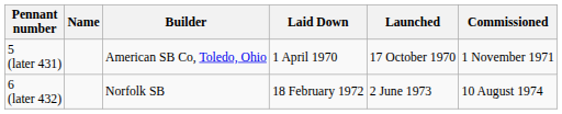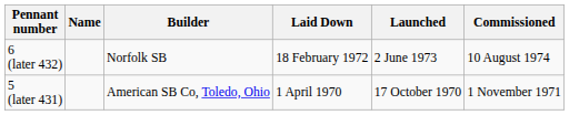 <table class="wikitable">
 <tr>
 <th>Pennant<br> number</th>
 <th>Name</th>
 <th>Builder</th>
 <th>Laid Down</th>
 <th>Launched</th>
 <th>Commissioned</th>
 </tr>
 <tr>
+<td>6<br>(later 432)</td>
+<td></td>
+<td>Norfolk SB</td>
+<td>18 February 1972</td>
+<td>2 June 1973</td>
+<td>10 August 1974</td>
+</tr>
+<tr>
 <td>5<br>(later 431)</td>
 <td></td>
 <td>American SB Co, <a href='#'>Toledo, Ohio</a></td>
 <td>1 April 1970</td>
 <td>17 October 1970</td>
 <td>1 November 1971</td>
 </tr>
-<tr>
-<td>6<br>(later 432)</td>
-<td></td>
-<td>Norfolk SB</td>
-<td>18 February 1972</td>
-<td>2 June 1973</td>
-<td>10 August 1974</td>
-</tr>
 </table>
